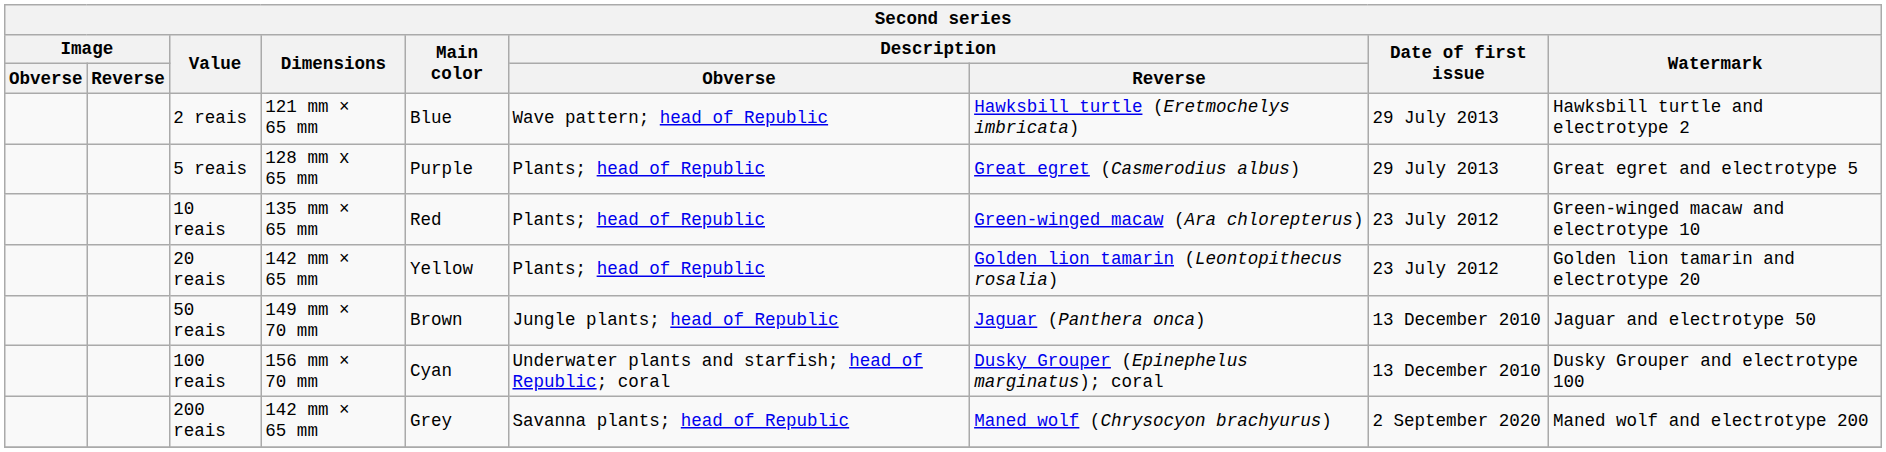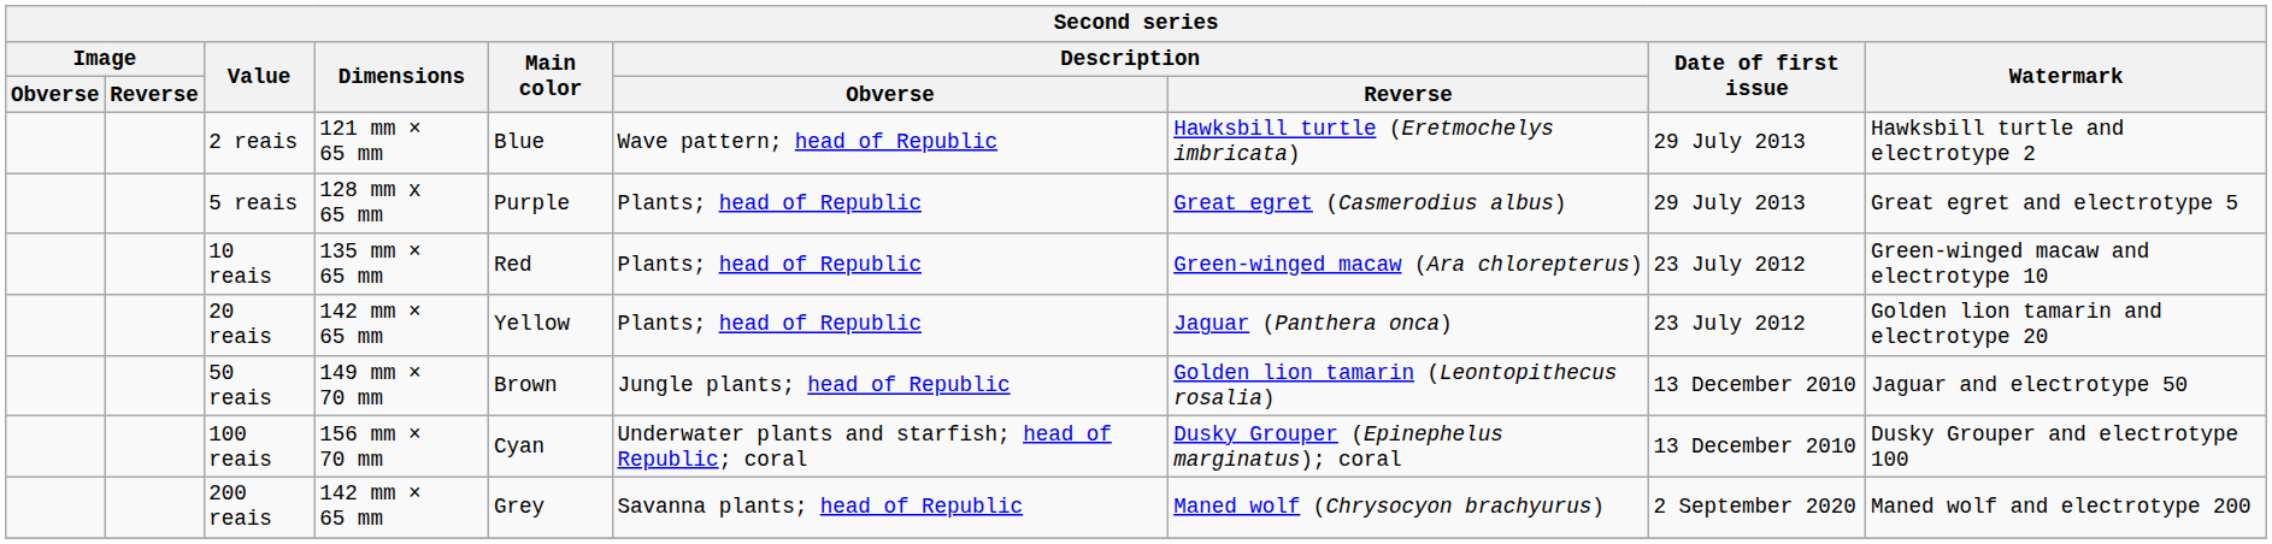 <table class="wikitable" style="font-size: 90%">
 <tr>
 <th colspan="10">Second series</th>
 </tr>
 <tr>
 <th colspan=2>Image</th>
 <th rowspan="2">Value</th>
 <th rowspan="2">Dimensions</th>
 <th rowspan="2">Main color</th>
 <th colspan="2">Description</th>
 <th rowspan="2">Date of first issue</th>
 <th rowspan="2">Watermark</th>
 </tr>
 <tr>
 <th>Obverse</th>
 <th>Reverse</th>
 <th>Obverse</th>
 <th>Reverse</th>
 </tr>
 <tr>
 <td></td>
 <td></td>
 <td>2 reais</td>
 <td>121 mm × 65 mm</td>
 <td>Blue</td>
 <td>Wave pattern; <a href='#'>head of Republic</a></td>
 <td><a href='#'>Hawksbill turtle</a> (<em>Eretmochelys imbricata</em>)</td>
 <td>29 July 2013</td>
 <td>Hawksbill turtle and electrotype 2</td>
 </tr>
 <tr>
 <td></td>
 <td></td>
 <td>5 reais</td>
 <td>128 mm x 65 mm</td>
 <td>Purple</td>
 <td>Plants; <a href='#'>head of Republic</a></td>
 <td><a href='#'>Great egret</a> (<em>Casmerodius albus</em>)</td>
 <td>29 July 2013</td>
 <td>Great egret and electrotype 5</td>
 </tr>
 <tr>
 <td></td>
 <td></td>
 <td>10 reais</td>
 <td>135 mm × 65 mm</td>
 <td>Red</td>
 <td>Plants; <a href='#'>head of Republic</a></td>
 <td><a href='#'>Green-winged macaw</a> (<em>Ara chlorepterus</em>)</td>
 <td>23 July 2012</td>
 <td>Green-winged macaw and electrotype 10</td>
 </tr>
 <tr>
 <td></td>
 <td></td>
 <td>20 reais</td>
 <td>142 mm × 65 mm</td>
 <td>Yellow</td>
 <td>Plants; <a href='#'>head of Republic</a></td>
-<td><a href='#'>Golden lion tamarin</a> (<em>Leontopithecus rosalia</em>)</td>
+<td><a href='#'>Jaguar</a> (<em>Panthera onca</em>)</td>
 <td>23 July 2012</td>
 <td>Golden lion tamarin and electrotype 20</td>
 </tr>
 <tr>
 <td></td>
 <td></td>
 <td>50 reais</td>
 <td>149 mm × 70 mm</td>
 <td>Brown</td>
 <td>Jungle plants; <a href='#'>head of Republic</a></td>
-<td><a href='#'>Jaguar</a> (<em>Panthera onca</em>)</td>
+<td><a href='#'>Golden lion tamarin</a> (<em>Leontopithecus rosalia</em>)</td>
 <td>13 December 2010</td>
 <td>Jaguar and electrotype 50</td>
 </tr>
 <tr>
 <td></td>
 <td></td>
 <td>100 reais</td>
 <td>156 mm × 70 mm</td>
 <td>Cyan</td>
 <td>Underwater plants and starfish; <a href='#'>head of Republic</a>; coral</td>
 <td><a href='#'>Dusky Grouper</a> (<em>Epinephelus marginatus</em>); coral</td>
 <td>13 December 2010</td>
 <td>Dusky Grouper and electrotype 100</td>
 </tr>
 <tr>
 <td></td>
 <td></td>
 <td>200 reais</td>
 <td>142 mm × 65 mm</td>
 <td>Grey</td>
 <td>Savanna plants; <a href='#'>head of Republic</a></td>
 <td><a href='#'>Maned wolf</a> (<em>Chrysocyon brachyurus</em>)</td>
 <td>2 September 2020</td>
 <td>Maned wolf and electrotype 200</td>
 </tr>
 <tr>
 </tr>
 </table>
